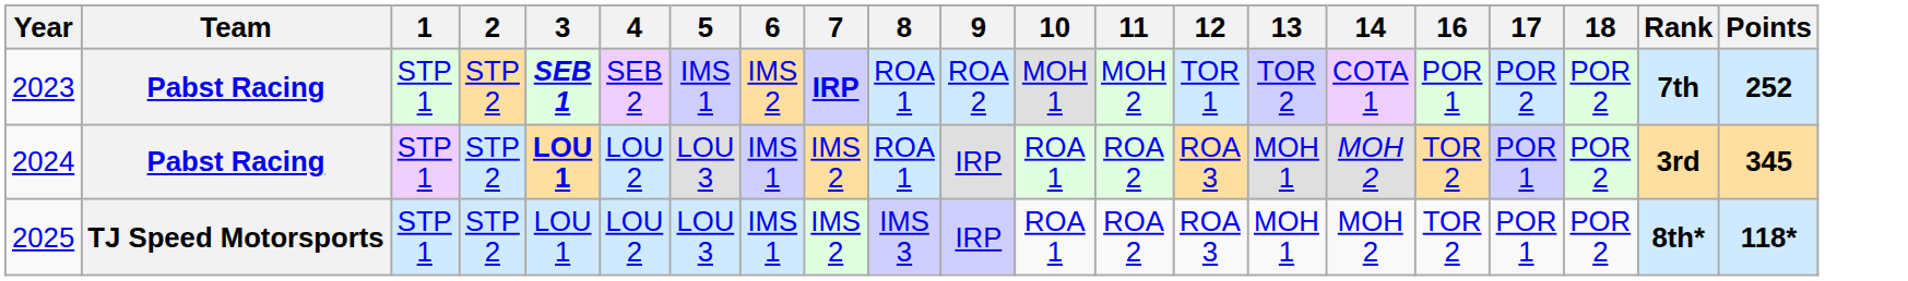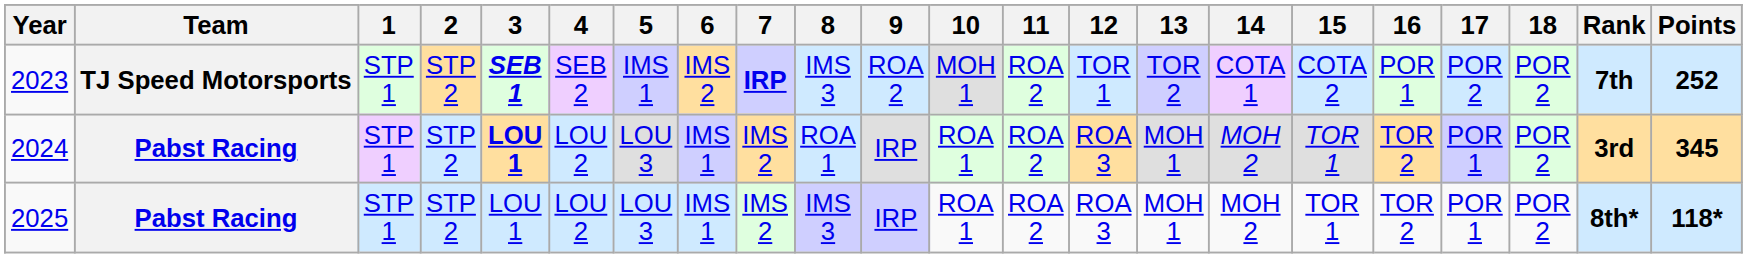 <table class="wikitable" style="text-align:center; font-size:85%">
 <tr>
 <th>Year</th>
 <th>Team</th>
 <th>1</th>
 <th>2</th>
 <th>3</th>
 <th>4</th>
 <th>5</th>
 <th>6</th>
 <th>7</th>
 <th>8</th>
 <th>9</th>
 <th>10</th>
 <th>11</th>
 <th>12</th>
 <th>13</th>
 <th>14</th>
+<th>15</th>
 <th>16</th>
 <th>17</th>
 <th>18</th>
 <th>Rank</th>
 <th>Points</th>
 </tr>
 <tr>
 <td><a href='#'>2023</a></td>
-<th nowrap><a href='#'>Pabst Racing</a></th>
+<th nowrap>TJ Speed Motorsports</th>
 <td style="background:#DFFFDF;"><a href='#'>STP<br>1</a><br></td>
 <td style="background:#FFDF9F;"><a href='#'>STP<br>2</a><br></td>
 <td style="background:#DFFFDF;"><strong><em><a href='#'>SEB<br>1</a></em></strong><br></td>
 <td style="background:#EFCFFF;"><a href='#'>SEB<br>2</a><br></td>
 <td style="background:#CFCFFF;"><a href='#'>IMS<br>1</a><br></td>
 <td style="background:#FFDF9F;"><a href='#'>IMS<br>2</a><br></td>
 <td style="background:#CFCFFF;"><strong><a href='#'>IRP</a><br></strong></td>
-<td style="background:#CFEAFF;"><a href='#'>ROA<br>1</a><br></td>
+<td style="background:#CFEAFF;"><a href='#'>IMS<br>3</a><br></td>
 <td style="background:#CFEAFF;"><a href='#'>ROA<br>2</a><br></td>
 <td style="background:#DFDFDF;"><a href='#'>MOH<br>1</a><br></td>
-<td style="background:#DFFFDF;"><a href='#'>MOH<br>2</a><br></td>
+<td style="background:#DFFFDF;"><a href='#'>ROA<br>2</a><br></td>
 <td style="background:#CFEAFF;"><a href='#'>TOR<br>1</a><br></td>
 <td style="background:#CFCFFF;"><a href='#'>TOR<br>2</a><br></td>
 <td style="background:#EFCFFF;"><a href='#'>COTA<br>1</a><br></td>
+<td style="background:#CFEAFF;"><a href='#'>COTA<br>2</a><br></td>
 <td style="background:#DFFFDF;"><a href='#'>POR<br>1</a><br></td>
 <td style="background:#CFEAFF;"><a href='#'>POR<br>2</a><br></td>
 <td style="background:#DFFFDF;"><a href='#'>POR<br>2</a><br></td>
 <th style="background:#CFEAFF;">7th</th>
 <th style="background:#CFEAFF;">252</th>
 </tr>
 <tr>
 <td><a href='#'>2024</a></td>
 <th nowrap><a href='#'>Pabst Racing</a></th>
 <td style="background:#EFCFFF;"><a href='#'>STP<br>1</a><br></td>
 <td style="background:#CFEAFF;"><a href='#'>STP<br>2</a><br></td>
 <td style="background:#FFDF9F;"><strong><a href='#'>LOU<br>1</a></strong><br></td>
 <td style="background:#CFEAFF;"><a href='#'>LOU<br>2</a><br></td>
 <td style="background:#DFDFDF;"><a href='#'>LOU<br>3</a><br></td>
 <td style="background:#CFCFFF;"><a href='#'>IMS<br>1</a><br></td>
 <td style="background:#FFDF9F;"><a href='#'>IMS<br>2</a><br></td>
 <td style="background:#CFEAFF;"><a href='#'>ROA<br>1</a><br></td>
 <td style="background:#DFDFDF;"><a href='#'>IRP</a><br></td>
 <td style="background:#DFFFDF;"><a href='#'>ROA<br>1</a><br></td>
 <td style="background:#DFFFDF;"><a href='#'>ROA<br>2</a><br></td>
 <td style="background:#FFDF9F;"><a href='#'>ROA<br>3</a><br></td>
 <td style="background:#DFDFDF;"><a href='#'>MOH<br>1</a><br></td>
 <td style="background:#DFDFDF;"><em><a href='#'>MOH<br>2</a></em><br></td>
+<td style="background:#DFDFDF;"><em><a href='#'>TOR<br>1</a></em><br></td>
 <td style="background:#FFDF9F;"><a href='#'>TOR<br>2</a><br></td>
 <td style="background:#CFCFFF;"><a href='#'>POR<br>1</a><br></td>
 <td style="background:#DFFFDF;"><a href='#'>POR<br>2</a><br></td>
 <th style="background:#FFDF9F;">3rd</th>
 <th style="background:#FFDF9F;">345</th>
 </tr>
 <tr>
 <td><a href='#'>2025</a></td>
-<th nowrap>TJ Speed Motorsports</th>
+<th nowrap><a href='#'>Pabst Racing</a></th>
 <td style="background:#CFEAFF;"><a href='#'>STP<br>1</a><br></td>
 <td style="background:#CFEAFF;"><a href='#'>STP<br>2</a><br></td>
 <td style="background:#CFEAFF;"><a href='#'>LOU<br>1</a><br></td>
 <td style="background:#CFEAFF;"><a href='#'>LOU<br>2</a><br></td>
 <td style="background:#CFEAFF;"><a href='#'>LOU<br>3</a><br></td>
 <td style="background:#CFEAFF;"><a href='#'>IMS<br>1</a><br></td>
 <td style="background:#DFFFDF;"><a href='#'>IMS<br>2</a><br></td>
 <td style="background:#CFCFFF;"><a href='#'>IMS<br>3</a><br></td>
 <td style="background:#CFCFFF;"><a href='#'>IRP</a><br></td>
 <td style="background:#;"><a href='#'>ROA<br>1</a><br></td>
 <td style="background:#;"><a href='#'>ROA<br>2</a><br></td>
 <td style="background:#;"><a href='#'>ROA<br>3</a><br></td>
 <td style="background:#;"><a href='#'>MOH<br>1</a><br></td>
 <td style="background:#;"><a href='#'>MOH<br>2</a><br></td>
+<td style="background:#;"><a href='#'>TOR<br>1</a><br></td>
 <td style="background:#;"><a href='#'>TOR<br>2</a><br></td>
 <td style="background:#;"><a href='#'>POR<br>1</a><br></td>
 <td style="background:#;"><a href='#'>POR<br>2</a><br></td>
 <th style="background:#CFEAFF;">8th*</th>
 <th style="background:#CFEAFF;">118*</th>
 </tr>
 </table>
